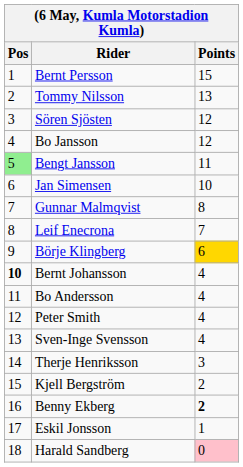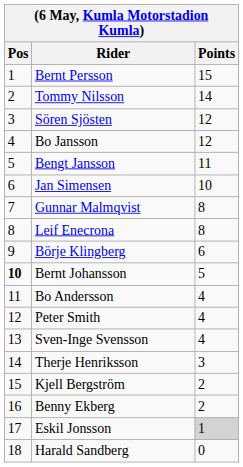 <table class="wikitable">
 <tr>
 <th colspan="6">(6 May, <a href='#'>Kumla Motorstadion</a><br> <a href='#'>Kumla</a>)</th>
 </tr>
 <tr>
 <th width=20>Pos</th>
 <th width=180>Rider</th>
 <th width=40>Points</th>
 </tr>
 <tr>
 <td>1</td>
 <td style="text-align:left;"><a href='#'>Bernt Persson</a></td>
 <td>15</td>
 </tr>
 <tr>
 <td>2</td>
 <td style="text-align:left;"><a href='#'>Tommy Nilsson</a></td>
-<td>13</td>
+<td>14</td>
 </tr>
 <tr>
 <td>3</td>
 <td style="text-align:left;"><a href='#'>Sören Sjösten</a></td>
 <td>12</td>
 </tr>
 <tr>
 <td>4</td>
 <td style="text-align:left;">Bo Jansson</td>
 <td>12</td>
 </tr>
 <tr>
-<td style="background: lightgreen;">5</td>
+<td>5</td>
 <td style="text-align:left;"><a href='#'>Bengt Jansson</a></td>
 <td>11</td>
 </tr>
 <tr>
 <td>6</td>
 <td style="text-align:left;"><a href='#'>Jan Simensen</a></td>
 <td>10</td>
 </tr>
 <tr>
 <td>7</td>
 <td style="text-align:left;"><a href='#'>Gunnar Malmqvist</a></td>
 <td>8</td>
 </tr>
 <tr>
 <td>8</td>
 <td style="text-align:left;"><a href='#'>Leif Enecrona</a></td>
-<td>7</td>
+<td>8</td>
 </tr>
 <tr>
 <td>9</td>
 <td style="text-align:left;"><a href='#'>Börje Klingberg</a></td>
-<td style="background: gold;">6</td>
+<td>6</td>
 </tr>
 <tr>
 <td><strong>10</strong></td>
 <td style="text-align:left;">Bernt Johansson</td>
-<td>4</td>
+<td>5</td>
 </tr>
 <tr>
 <td>11</td>
 <td style="text-align:left;">Bo Andersson</td>
 <td>4</td>
 </tr>
 <tr>
 <td>12</td>
 <td style="text-align:left;">Peter Smith</td>
 <td>4</td>
 </tr>
 <tr>
 <td>13</td>
 <td style="text-align:left;">Sven-Inge Svensson</td>
 <td>4</td>
 </tr>
 <tr>
 <td>14</td>
 <td style="text-align:left;">Therje Henriksson</td>
 <td>3</td>
 </tr>
 <tr>
 <td>15</td>
 <td style="text-align:left;">Kjell Bergström</td>
 <td>2</td>
 </tr>
 <tr>
 <td>16</td>
 <td style="text-align:left;">Benny Ekberg</td>
-<td><strong>2</strong></td>
+<td>2</td>
 </tr>
 <tr>
 <td>17</td>
 <td style="text-align:left;">Eskil Jonsson</td>
-<td>1</td>
+<td style="background: lightgrey;">1</td>
 </tr>
 <tr>
 <td>18</td>
 <td style="text-align:left;">Harald Sandberg</td>
-<td style="background: pink;">0</td>
+<td>0</td>
 </tr>
 </table>
